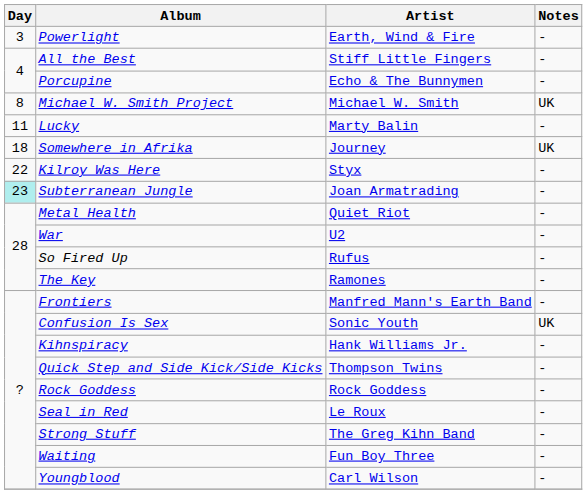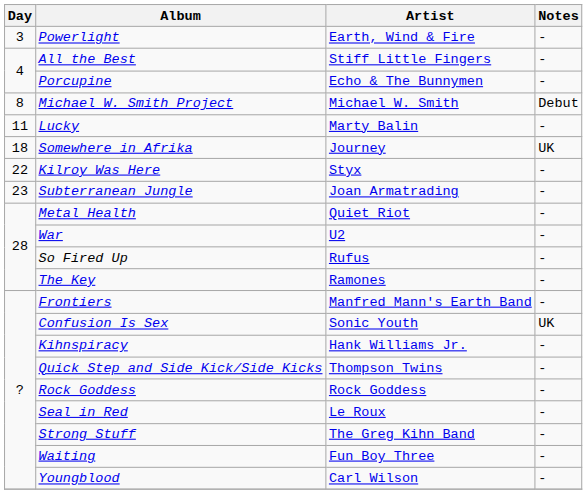 <table class="wikitable">
 <tr>
 <th>Day</th>
 <th>Album</th>
 <th>Artist</th>
 <th>Notes</th>
 </tr>
 <tr>
 <td rowspan="1" align="center">3</td>
 <td><em><a href='#'>Powerlight</a></em></td>
 <td><a href='#'>Earth, Wind & Fire</a></td>
 <td>-</td>
 </tr>
 <tr>
 <td rowspan="2" align="center">4</td>
 <td><em><a href='#'>All the Best</a></em></td>
 <td><a href='#'>Stiff Little Fingers</a></td>
 <td>-</td>
 </tr>
 <tr>
 <td><em><a href='#'>Porcupine</a></em></td>
 <td><a href='#'>Echo & The Bunnymen</a></td>
 <td>-</td>
 </tr>
 <tr>
 <td rowspan="1" align="center">8</td>
 <td><em><a href='#'>Michael W. Smith Project</a></em></td>
 <td><a href='#'>Michael W. Smith</a></td>
-<td>UK</td>
+<td>Debut</td>
 </tr>
 <tr>
 <td rowspan="1" align="center">11</td>
 <td><em><a href='#'>Lucky</a></em></td>
 <td><a href='#'>Marty Balin</a></td>
 <td>-</td>
 </tr>
 <tr>
 <td rowspan="1" align="center">18</td>
 <td><em><a href='#'>Somewhere in Afrika</a></em></td>
 <td><a href='#'>Journey</a></td>
 <td>UK</td>
 </tr>
 <tr>
 <td rowspan="1" align="center">22</td>
 <td><em><a href='#'>Kilroy Was Here</a></em></td>
 <td><a href='#'>Styx</a></td>
 <td>-</td>
 </tr>
 <tr>
-<td rowspan="1" align="center" style="background: paleturquoise;">23</td>
+<td rowspan="1" align="center">23</td>
 <td><em><a href='#'>Subterranean Jungle</a></em></td>
 <td><a href='#'>Joan Armatrading</a></td>
 <td>-</td>
 </tr>
 <tr>
 <td rowspan="4" align="center">28</td>
 <td><em><a href='#'>Metal Health</a></em></td>
 <td><a href='#'>Quiet Riot</a></td>
 <td>-</td>
 </tr>
 <tr>
 <td><em><a href='#'>War</a></em></td>
 <td><a href='#'>U2</a></td>
 <td>-</td>
 </tr>
 <tr>
 <td><em>So Fired Up</em></td>
 <td><a href='#'>Rufus</a></td>
 <td>-</td>
 </tr>
 <tr>
 <td><em><a href='#'>The Key</a></em></td>
 <td><a href='#'>Ramones</a></td>
 <td>-</td>
 </tr>
 <tr>
 <td rowspan="9" align="center">?</td>
 <td><em><a href='#'>Frontiers</a></em></td>
 <td><a href='#'>Manfred Mann's Earth Band</a></td>
 <td>-</td>
 </tr>
 <tr>
 <td><em><a href='#'>Confusion Is Sex</a></em></td>
 <td><a href='#'>Sonic Youth</a></td>
 <td>UK</td>
 </tr>
 <tr>
 <td><em><a href='#'>Kihnspiracy</a></em></td>
 <td><a href='#'>Hank Williams Jr.</a></td>
 <td>-</td>
 </tr>
 <tr>
 <td><em><a href='#'>Quick Step and Side Kick/Side Kicks</a></em></td>
 <td><a href='#'>Thompson Twins</a></td>
 <td>-</td>
 </tr>
 <tr>
 <td><em><a href='#'>Rock Goddess</a></em></td>
 <td><a href='#'>Rock Goddess</a></td>
 <td>-</td>
 </tr>
 <tr>
 <td><em><a href='#'>Seal in Red</a></em></td>
 <td><a href='#'>Le Roux</a></td>
 <td>-</td>
 </tr>
 <tr>
 <td><em><a href='#'>Strong Stuff</a></em></td>
 <td><a href='#'>The Greg Kihn Band</a></td>
 <td>-</td>
 </tr>
 <tr>
 <td><em><a href='#'>Waiting</a></em></td>
 <td><a href='#'>Fun Boy Three</a></td>
 <td>-</td>
 </tr>
 <tr>
 <td><em><a href='#'>Youngblood</a></em></td>
 <td><a href='#'>Carl Wilson</a></td>
 <td>-</td>
 </tr>
 <tr>
 </tr>
 </table>
